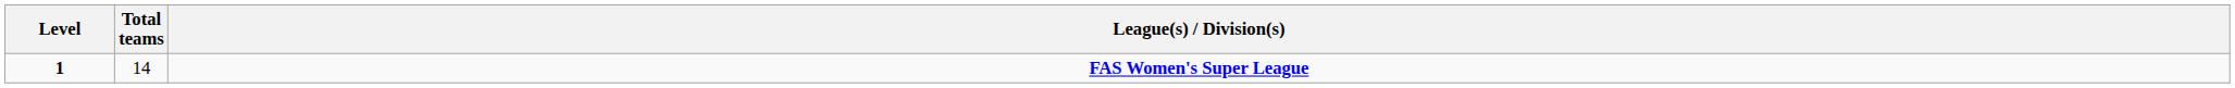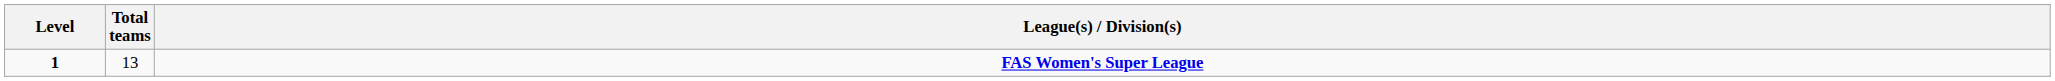 <table class="wikitable" style="text-align:center">
 <tr>
 <th width="5%">Level</th>
 <th>Total teams</th>
 <th width="95%"><strong>League(s) / Division(s)</strong></th>
 </tr>
 <tr>
 <td><strong>1</strong></td>
-<td>14</td>
+<td>13</td>
 <td><strong><a href='#'>FAS Women's Super League</a></strong></td>
 </tr>
 </table>
